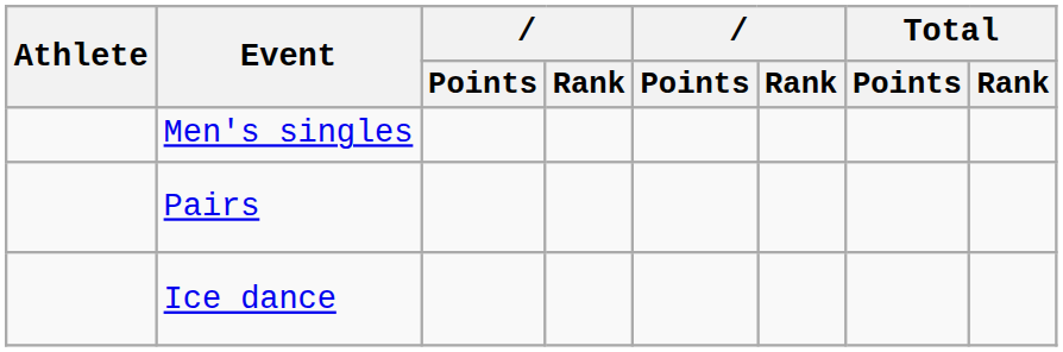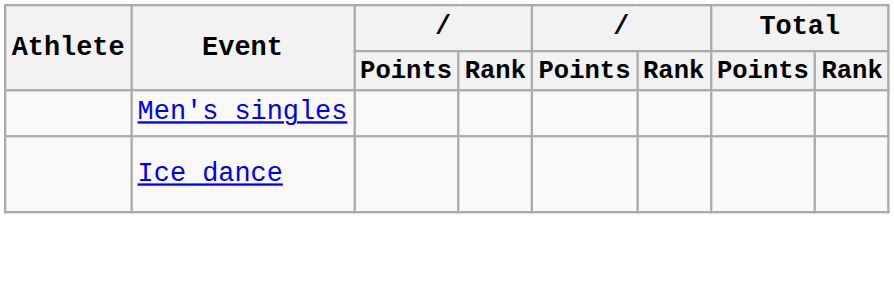 <table class="wikitable" style="font-size:90%; text-align:center">
 <tr>
 <th rowspan=2>Athlete</th>
 <th rowspan=2>Event</th>
 <th colspan=2>/</th>
 <th colspan=2>/</th>
 <th colspan=2>Total</th>
 </tr>
 <tr style="font-size:95%">
 <th>Points</th>
 <th>Rank</th>
 <th>Points</th>
 <th>Rank</th>
 <th>Points</th>
 <th>Rank</th>
 </tr>
 <tr>
 <td align=left> </td>
 <td align=left><a href='#'>Men's singles</a></td>
 <td></td>
 <td></td>
 <td></td>
 <td></td>
 <td></td>
 <td></td>
 </tr>
 <tr>
 <td align=left> <br> </td>
-<td align=left><a href='#'>Pairs</a></td>
-<td></td>
-<td></td>
-<td></td>
-<td></td>
-<td></td>
-<td></td>
-</tr>
-<tr>
-<td align=left> <br> </td>
 <td align=left><a href='#'>Ice dance</a></td>
 <td></td>
 <td></td>
 <td></td>
 <td></td>
 <td></td>
 <td></td>
 </tr>
 </table>
